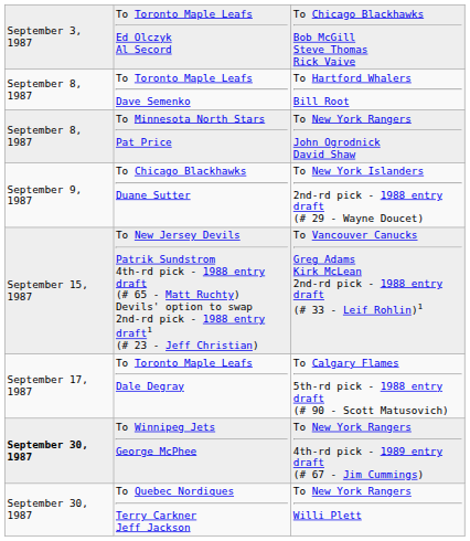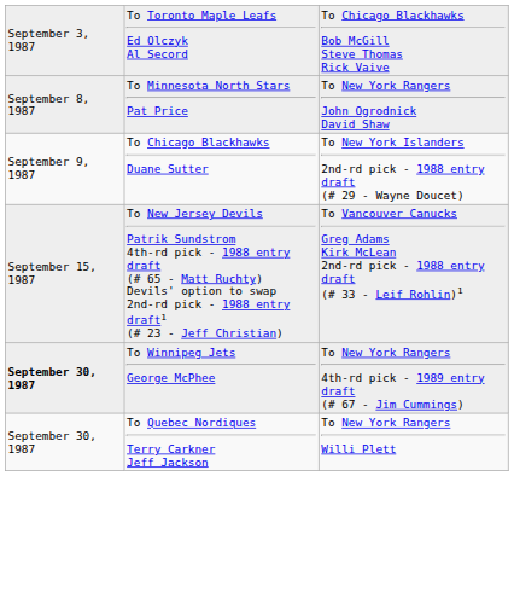 <table class="wikitable" style="border:1px solid #999; width:580px;">
 <tr style="background:#eee;">
 <td>September 3, 1987</td>
 <td valign="top">To <a href='#'>Toronto Maple Leafs</a><hr><a href='#'>Ed Olczyk</a><br><a href='#'>Al Secord</a></td>
 <td valign="top">To <a href='#'>Chicago Blackhawks</a><hr><a href='#'>Bob McGill</a><br><a href='#'>Steve Thomas</a><br><a href='#'>Rick Vaive</a></td>
-</tr>
-<tr>
-<td>September 8, 1987</td>
-<td valign="top">To <a href='#'>Toronto Maple Leafs</a><hr><a href='#'>Dave Semenko</a></td>
-<td valign="top">To <a href='#'>Hartford Whalers</a><hr><a href='#'>Bill Root</a></td>
 </tr>
 <tr style="background:#eee;">
 <td>September 8, 1987</td>
 <td valign="top">To <a href='#'>Minnesota North Stars</a><hr><a href='#'>Pat Price</a></td>
 <td valign="top">To <a href='#'>New York Rangers</a><hr><a href='#'>John Ogrodnick</a><br><a href='#'>David Shaw</a></td>
 </tr>
 <tr>
 <td>September 9, 1987</td>
 <td valign="top">To <a href='#'>Chicago Blackhawks</a><hr><a href='#'>Duane Sutter</a></td>
 <td valign="top">To <a href='#'>New York Islanders</a><hr>2nd-rd pick - <a href='#'>1988 entry draft</a><br>(# 29 - Wayne Doucet)</td>
 </tr>
 <tr style="background:#eee;">
 <td>September 15, 1987</td>
 <td valign="top">To <a href='#'>New Jersey Devils</a><hr><a href='#'>Patrik Sundstrom</a><br>4th-rd pick - <a href='#'>1988 entry draft</a><br>(# 65 - <a href='#'>Matt Ruchty</a>)<br>Devils' option to swap<br>2nd-rd pick - <a href='#'>1988 entry draft</a><sup>1</sup><br>(# 23 - <a href='#'>Jeff Christian</a>)</td>
 <td valign="top">To <a href='#'>Vancouver Canucks</a><hr><a href='#'>Greg Adams</a><br><a href='#'>Kirk McLean</a><br>2nd-rd pick - <a href='#'>1988 entry draft</a><br>(# 33 - <a href='#'>Leif Rohlin</a>)<sup>1</sup></td>
 </tr>
-<tr>
-<td>September 17, 1987</td>
-<td valign="top">To <a href='#'>Toronto Maple Leafs</a><hr><a href='#'>Dale Degray</a></td>
-<td valign="top">To <a href='#'>Calgary Flames</a><hr>5th-rd pick - <a href='#'>1988 entry draft</a><br>(# 90 - Scott Matusovich)</td>
-</tr>
 <tr style="background:#eee;">
 <td><strong>September 30, 1987</strong></td>
 <td valign="top">To <a href='#'>Winnipeg Jets</a><hr><a href='#'>George McPhee</a></td>
 <td valign="top">To <a href='#'>New York Rangers</a><hr>4th-rd pick - <a href='#'>1989 entry draft</a><br>(# 67 - <a href='#'>Jim Cummings</a>)</td>
 </tr>
 <tr>
 <td>September 30, 1987</td>
 <td valign="top">To <a href='#'>Quebec Nordiques</a><hr><a href='#'>Terry Carkner</a><br><a href='#'>Jeff Jackson</a></td>
 <td valign="top">To <a href='#'>New York Rangers</a><hr><a href='#'>Willi Plett</a></td>
 </tr>
 </table>
